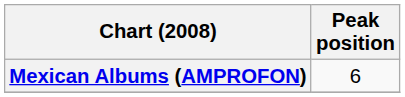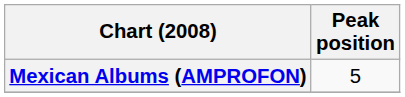 <table class="wikitable sortable plainrowheaders" style="text-align:center;">
 <tr>
 <th scope="col">Chart (2008)</th>
 <th scope="col">Peak<br>position</th>
 </tr>
 <tr>
 <th scope="row"><a href='#'>Mexican Albums</a> (<a href='#'>AMPROFON</a>)</th>
-<td>6</td>
+<td>5</td>
 </tr>
 <tr>
 </tr>
 <tr>
 </tr>
 <tr>
 </tr>
 <tr>
 </tr>
 </table>
